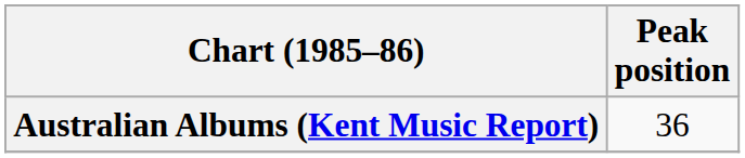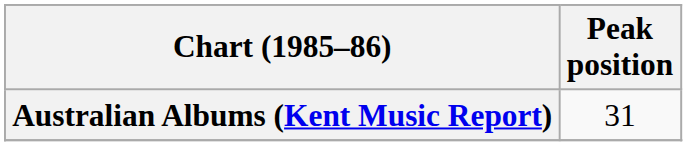 <table class="wikitable sortable plainrowheaders" style="text-align:center">
 <tr>
 <th scope="col">Chart (1985–86)</th>
 <th scope="col">Peak<br>position</th>
 </tr>
 <tr>
 <th scope="row">Australian Albums (<a href='#'>Kent Music Report</a>)</th>
-<td style="text-align:center">36</td>
+<td style="text-align:center">31</td>
 </tr>
 <tr>
 </tr>
 <tr>
 </tr>
 <tr>
 </tr>
 <tr>
 </tr>
 </table>
